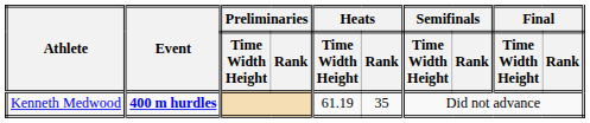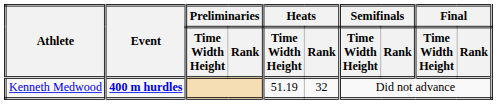 <table class=wikitable style="font-size:90%; border: double;">
 <tr>
 <th rowspan="2" style="border-right:double">Athlete</th>
 <th rowspan="2" style="border-right:double">Event</th>
 <th colspan="2" style="border-right:double; border-bottom:double;">Preliminaries</th>
 <th colspan="2" style="border-right:double; border-bottom:double;">Heats</th>
 <th colspan="2" style="border-right:double; border-bottom:double;">Semifinals</th>
 <th colspan="2" style="border-right:double; border-bottom:double;">Final</th>
 </tr>
 <tr>
 <th>Time<br>Width<br>Height</th>
 <th style="border-right:double">Rank</th>
 <th>Time<br>Width<br>Height</th>
 <th style="border-right:double">Rank</th>
 <th>Time<br>Width<br>Height</th>
 <th style="border-right:double">Rank</th>
 <th>Time<br>Width<br>Height</th>
 <th style="border-right:double">Rank</th>
 </tr>
 <tr style="border-top: double;">
 <td style="border-right:double"><a href='#'>Kenneth Medwood</a></td>
 <td style="border-right:double"><strong><a href='#'>400 m hurdles</a></strong></td>
 <td style="border-right:double" colspan= 2 bgcolor="wheat"></td>
-<td align=center>61.19</td>
-<td align=center style="border-right:double">35</td>
+<td align=center>51.19</td>
+<td align=center style="border-right:double">32</td>
 <td colspan="4" align=center>Did not advance</td>
 </tr>
 </table>
